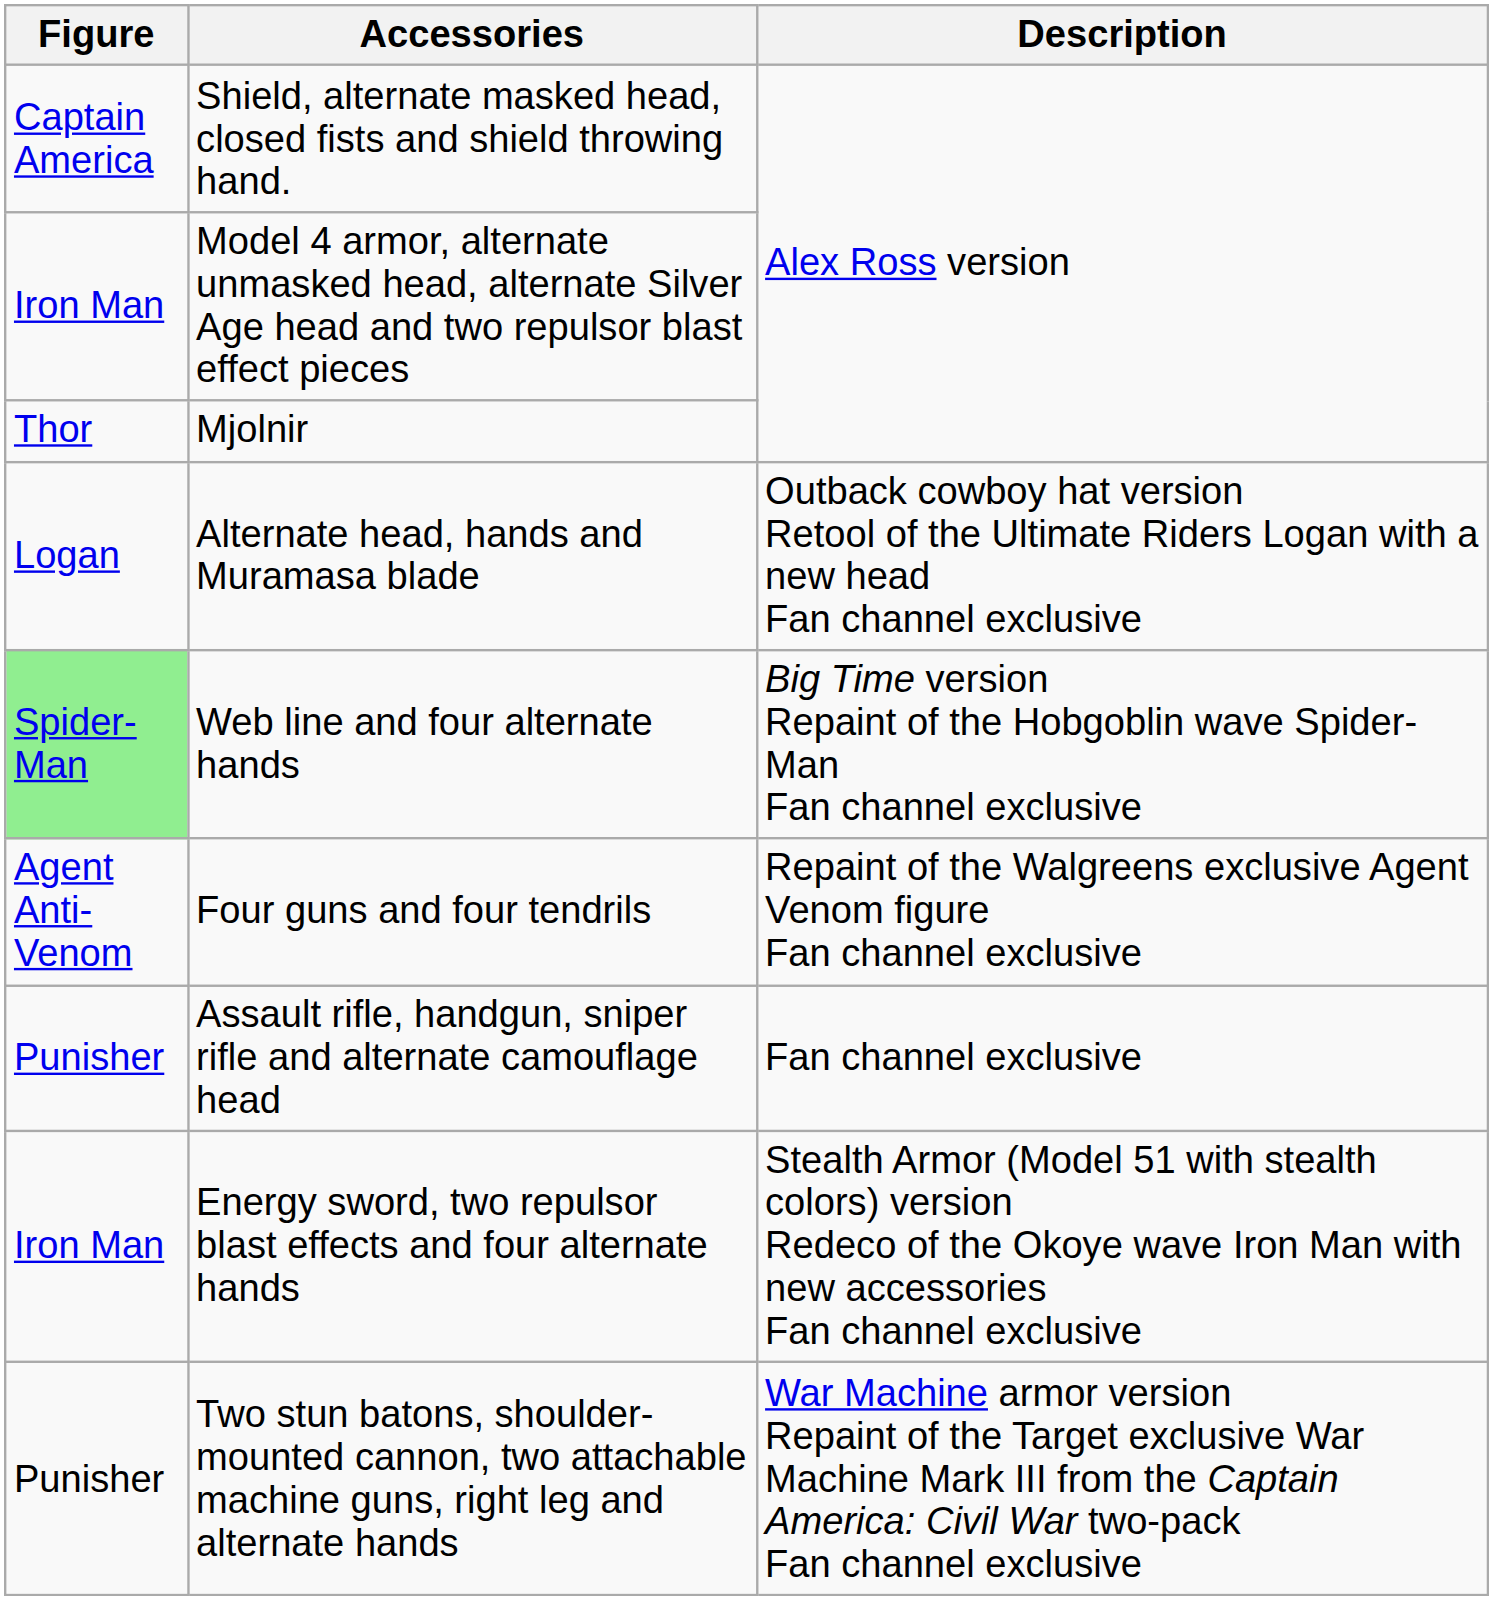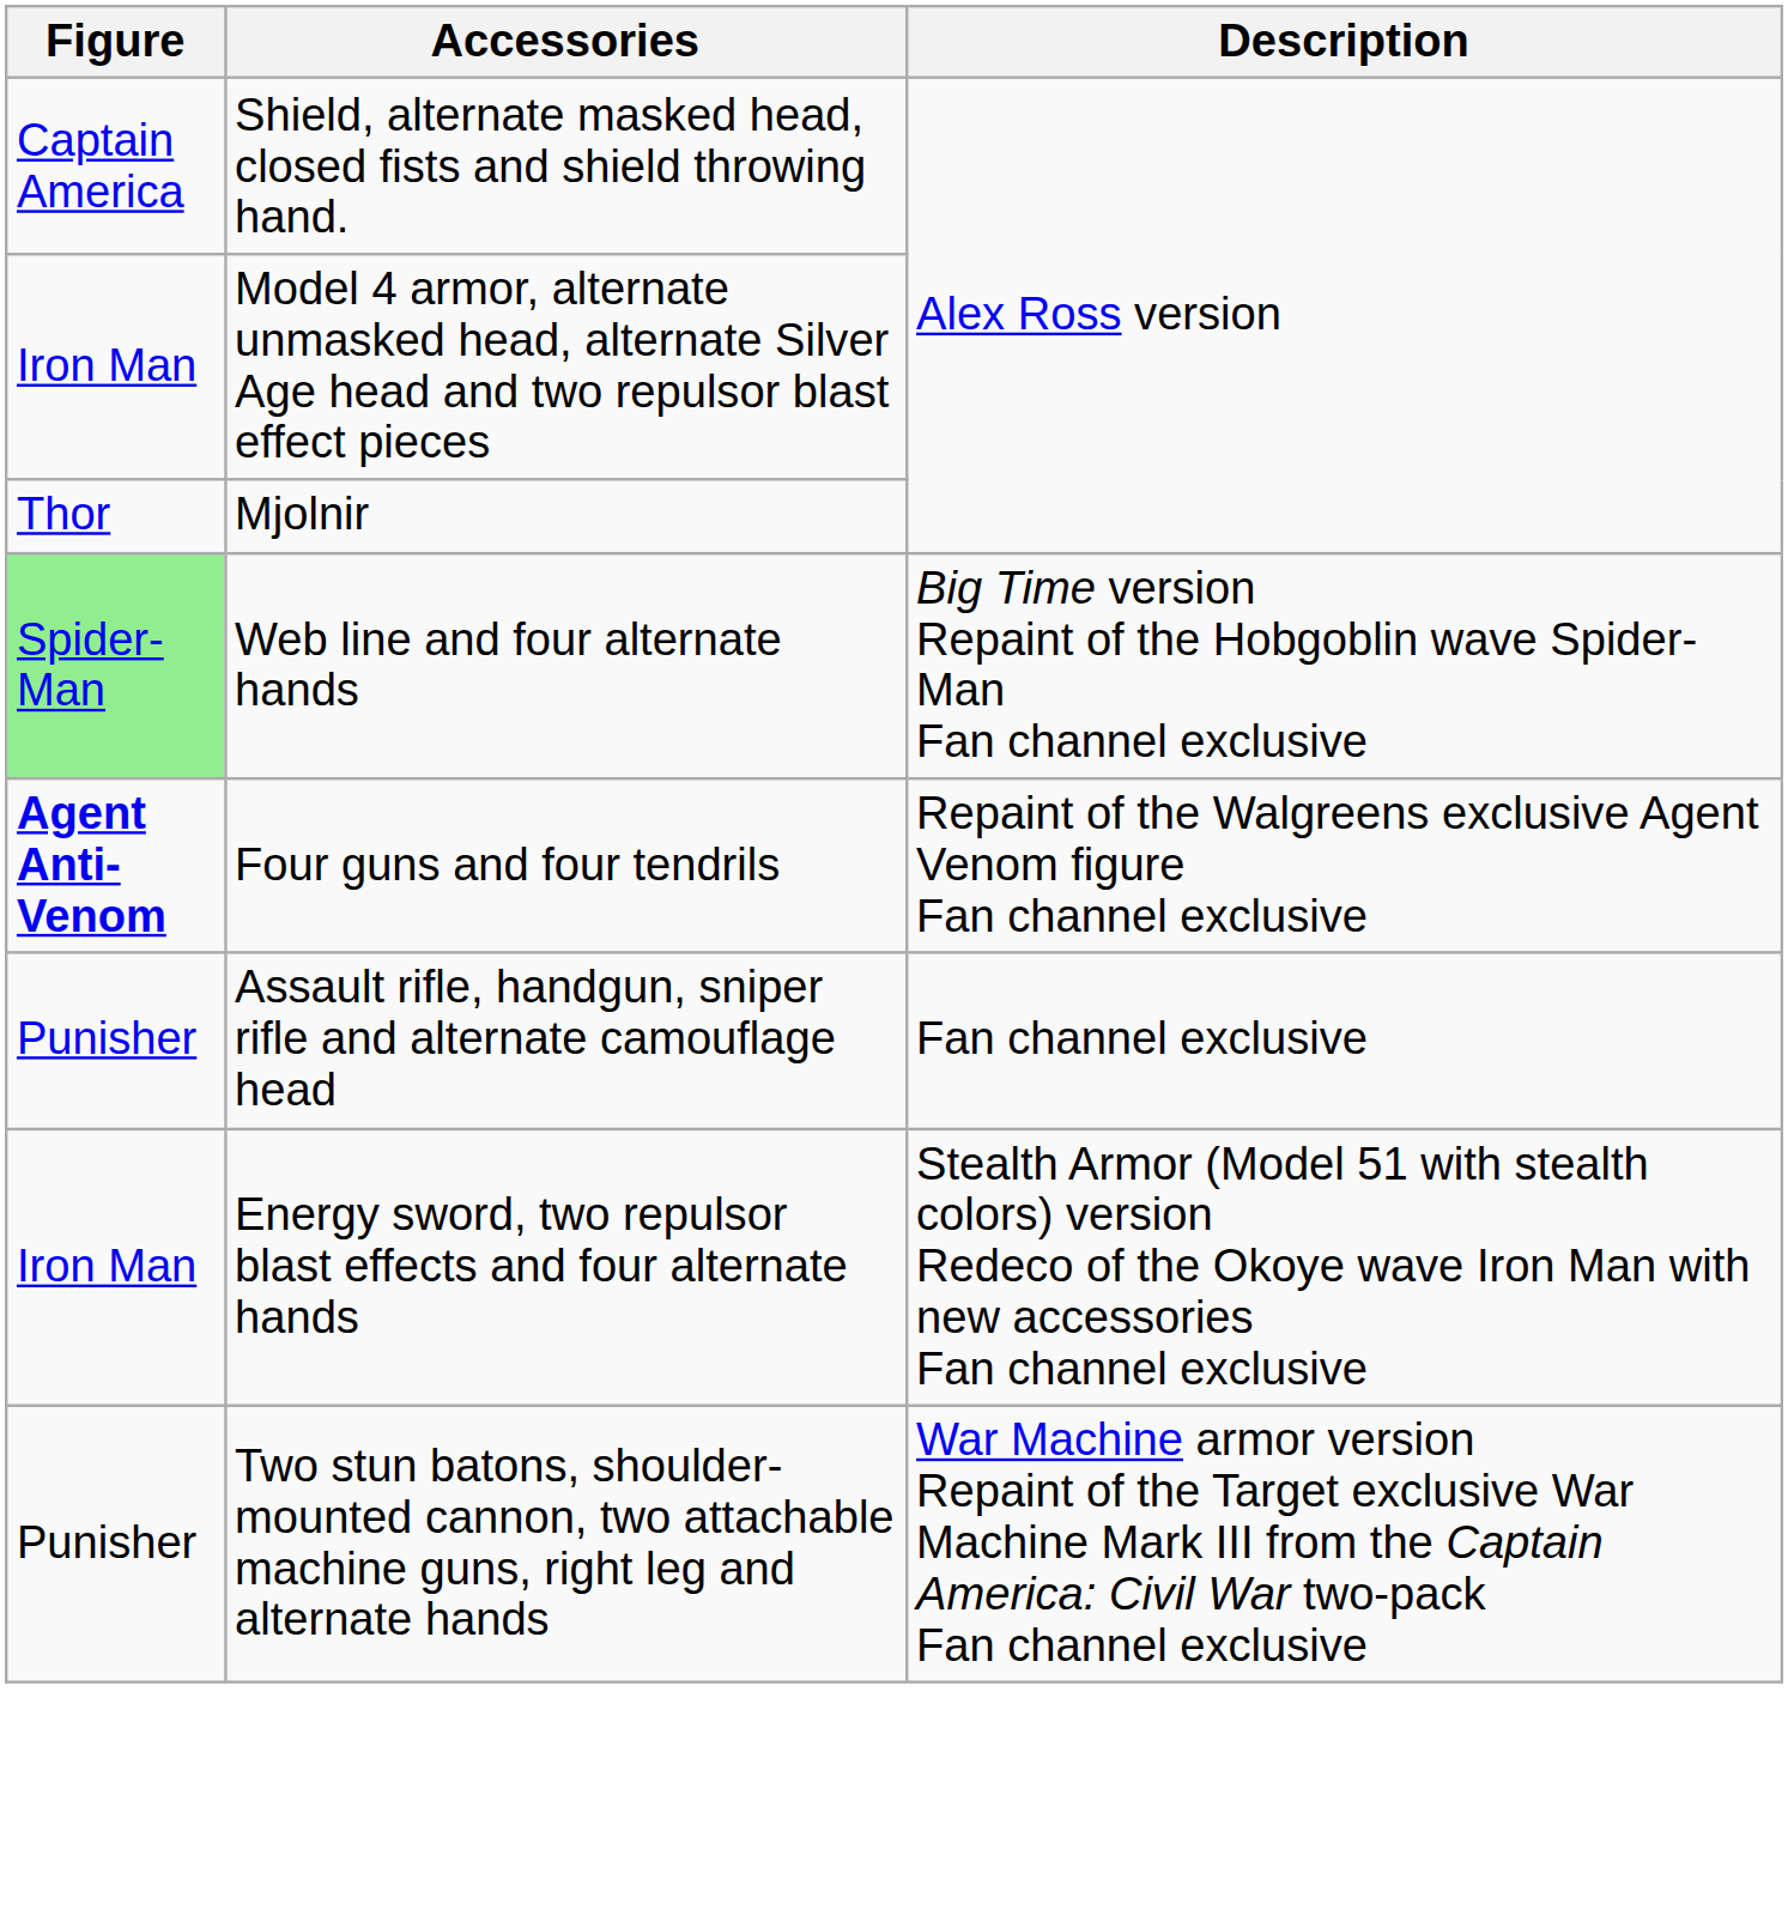 <table class="wikitable" style="width:100%;">
 <tr>
 <th width="10%">Figure</th>
 <th width="35%">Accessories</th>
 <th width="45%">Description</th>
 </tr>
 <tr>
 <td><a href='#'>Captain America</a></td>
 <td>Shield, alternate masked head, closed fists and shield throwing hand.</td>
 <td rowspan="3"><a href='#'>Alex Ross</a> version</td>
 </tr>
 <tr>
 <td><a href='#'>Iron Man</a></td>
 <td>Model 4 armor, alternate unmasked head, alternate Silver Age head and two repulsor blast effect pieces</td>
 </tr>
 <tr>
 <td><a href='#'>Thor</a></td>
 <td>Mjolnir</td>
 </tr>
 <tr>
-<td><a href='#'>Logan</a></td>
-<td>Alternate head, hands and Muramasa blade</td>
-<td>Outback cowboy hat version<br>Retool of the Ultimate Riders Logan with a new head<br>Fan channel exclusive</td>
-</tr>
-<tr>
 <td style="background: lightgreen;"><a href='#'>Spider-Man</a></td>
 <td>Web line and four alternate hands</td>
 <td><em>Big Time</em> version<br>Repaint of the Hobgoblin wave Spider-Man<br>Fan channel exclusive</td>
 </tr>
 <tr>
-<td><a href='#'>Agent Anti-Venom</a></td>
+<td><strong><a href='#'>Agent Anti-Venom</a></strong></td>
 <td>Four guns and four tendrils</td>
 <td>Repaint of the Walgreens exclusive Agent Venom figure<br>Fan channel exclusive</td>
 </tr>
 <tr>
 <td><a href='#'>Punisher</a></td>
 <td>Assault rifle, handgun, sniper rifle and alternate camouflage head</td>
 <td>Fan channel exclusive</td>
 </tr>
 <tr>
 <td><a href='#'>Iron Man</a></td>
 <td>Energy sword, two repulsor blast effects and four alternate hands</td>
 <td>Stealth Armor (Model 51 with stealth colors) version<br>Redeco of the Okoye wave Iron Man with new accessories<br>Fan channel exclusive</td>
 </tr>
 <tr>
 <td>Punisher</td>
 <td>Two stun batons, shoulder-mounted cannon, two attachable machine guns, right leg and alternate hands</td>
 <td><a href='#'>War Machine</a> armor version<br>Repaint of the Target exclusive War Machine Mark III from the <em>Captain America: Civil War</em> two-pack<br>Fan channel exclusive</td>
 </tr>
 </table>
